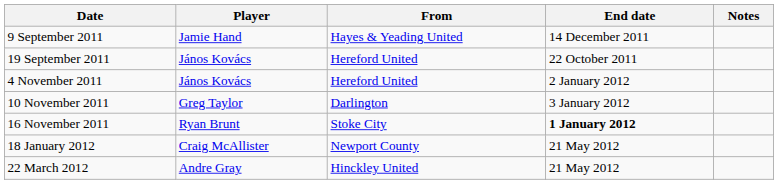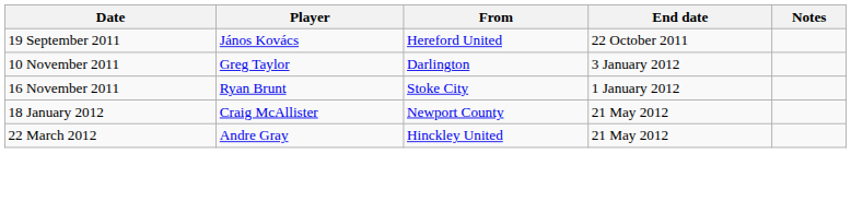 <table class="wikitable" style="text-align:center; font-size:95%;width:70%; text-align:left">
 <tr>
 <th>Date</th>
 <th>Player</th>
 <th>From</th>
 <th>End date</th>
 <th>Notes</th>
 </tr>
 <tr>
-<td>9 September 2011</td>
-<td> <a href='#'>Jamie Hand</a></td>
-<td><a href='#'>Hayes & Yeading United</a></td>
-<td>14 December 2011</td>
-<td style="text-align:center;"></td>
-</tr>
-<tr>
 <td>19 September 2011</td>
 <td> <a href='#'>János Kovács</a></td>
 <td><a href='#'>Hereford United</a></td>
 <td>22 October 2011</td>
-<td style="text-align:center;"></td>
-</tr>
-<tr>
-<td>4 November 2011</td>
-<td> <a href='#'>János Kovács</a></td>
-<td><a href='#'>Hereford United</a></td>
-<td>2 January 2012</td>
 <td style="text-align:center;"></td>
 </tr>
 <tr>
 <td>10 November 2011</td>
 <td> <a href='#'>Greg Taylor</a></td>
 <td><a href='#'>Darlington</a></td>
 <td>3 January 2012</td>
 <td style="text-align:center;"></td>
 </tr>
 <tr>
 <td>16 November 2011</td>
 <td> <a href='#'>Ryan Brunt</a></td>
 <td><a href='#'>Stoke City</a></td>
-<td><strong>1 January 2012</strong></td>
+<td>1 January 2012</td>
 <td style="text-align:center;"> </td>
 </tr>
 <tr>
 <td>18 January 2012</td>
 <td> <a href='#'>Craig McAllister</a></td>
 <td><a href='#'>Newport County</a></td>
 <td>21 May 2012</td>
 <td style="text-align:center;"></td>
 </tr>
 <tr>
 <td>22 March 2012</td>
 <td> <a href='#'>Andre Gray</a></td>
 <td><a href='#'>Hinckley United</a></td>
 <td>21 May 2012</td>
 <td style="text-align:center;"></td>
 </tr>
 </table>
